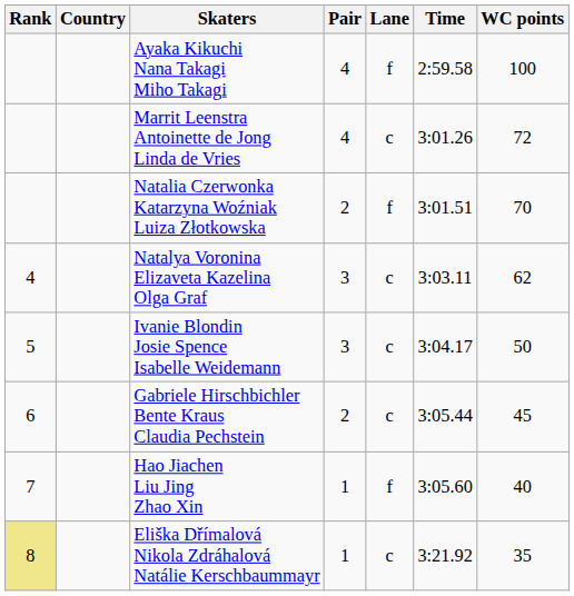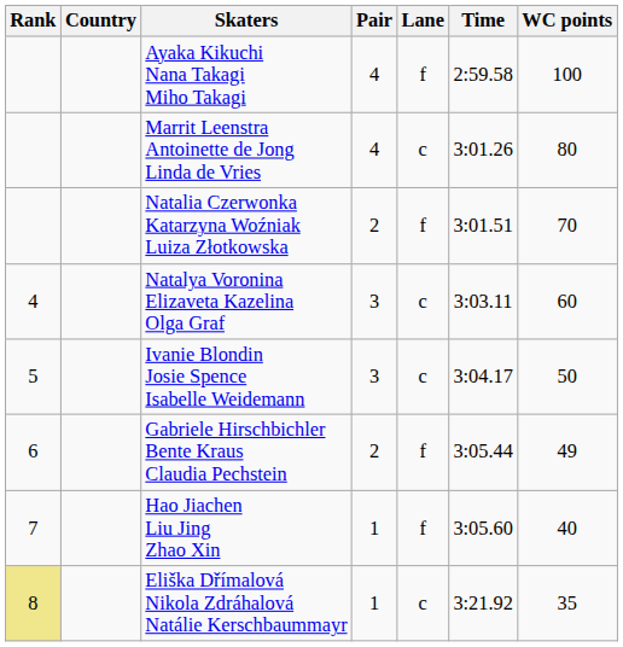 <table class="wikitable sortable" style="text-align:center">
 <tr>
 <th>Rank</th>
 <th>Country</th>
 <th>Skaters</th>
 <th>Pair</th>
 <th>Lane</th>
 <th>Time</th>
 <th>WC points</th>
 </tr>
 <tr>
 <td></td>
 <td align=left></td>
 <td align=left><a href='#'>Ayaka Kikuchi</a><br><a href='#'>Nana Takagi</a><br><a href='#'>Miho Takagi</a></td>
 <td>4</td>
 <td>f</td>
 <td>2:59.58</td>
 <td>100</td>
 </tr>
 <tr>
 <td></td>
 <td align=left></td>
 <td align=left><a href='#'>Marrit Leenstra</a><br><a href='#'>Antoinette de Jong</a><br><a href='#'>Linda de Vries</a></td>
 <td>4</td>
 <td>c</td>
 <td>3:01.26</td>
-<td>72</td>
+<td>80</td>
 </tr>
 <tr>
 <td></td>
 <td align=left></td>
 <td align=left><a href='#'>Natalia Czerwonka</a><br><a href='#'>Katarzyna Woźniak</a><br><a href='#'>Luiza Złotkowska</a></td>
 <td>2</td>
 <td>f</td>
 <td>3:01.51</td>
 <td>70</td>
 </tr>
 <tr>
 <td>4</td>
 <td align=left></td>
 <td align=left><a href='#'>Natalya Voronina</a><br><a href='#'>Elizaveta Kazelina</a><br><a href='#'>Olga Graf</a></td>
 <td>3</td>
 <td>c</td>
 <td>3:03.11</td>
-<td>62</td>
+<td>60</td>
 </tr>
 <tr>
 <td>5</td>
 <td align=left></td>
 <td align=left><a href='#'>Ivanie Blondin</a><br><a href='#'>Josie Spence</a><br><a href='#'>Isabelle Weidemann</a></td>
 <td>3</td>
 <td>c</td>
 <td>3:04.17</td>
 <td>50</td>
 </tr>
 <tr>
 <td>6</td>
 <td align=left></td>
 <td align=left><a href='#'>Gabriele Hirschbichler</a><br><a href='#'>Bente Kraus</a><br><a href='#'>Claudia Pechstein</a></td>
 <td>2</td>
-<td>c</td>
+<td>f</td>
 <td>3:05.44</td>
-<td>45</td>
+<td>49</td>
 </tr>
 <tr>
 <td>7</td>
 <td align=left></td>
 <td align=left><a href='#'>Hao Jiachen</a><br><a href='#'>Liu Jing</a><br><a href='#'>Zhao Xin</a></td>
 <td>1</td>
 <td>f</td>
 <td>3:05.60</td>
 <td>40</td>
 </tr>
 <tr>
 <td style="background: khaki;">8</td>
 <td align=left></td>
 <td align=left><a href='#'>Eliška Dřímalová</a><br><a href='#'>Nikola Zdráhalová</a><br><a href='#'>Natálie Kerschbaummayr</a></td>
 <td>1</td>
 <td>c</td>
 <td>3:21.92</td>
 <td>35</td>
 </tr>
 </table>
